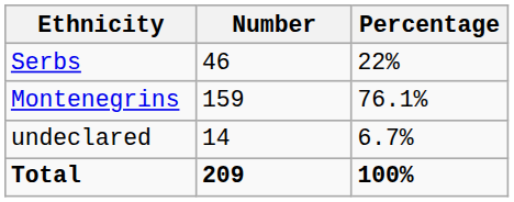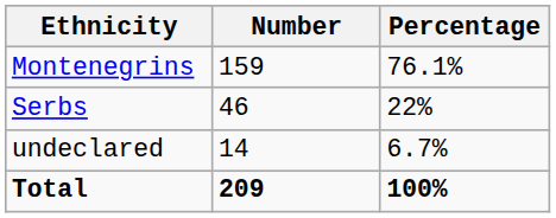 <table class="wikitable">
 <tr>
 <th width="100px">Ethnicity</th>
 <th width="80px">Number</th>
 <th width="80px">Percentage</th>
 </tr>
 <tr>
+<td><a href='#'>Montenegrins</a></td>
+<td>159</td>
+<td>76.1%</td>
+</tr>
+<tr>
 <td><a href='#'>Serbs</a></td>
 <td>46</td>
 <td>22%</td>
-</tr>
-<tr>
-<td><a href='#'>Montenegrins</a></td>
-<td>159</td>
-<td>76.1%</td>
 </tr>
 <tr>
 <td>undeclared</td>
 <td>14</td>
 <td>6.7%</td>
 </tr>
 <tr>
 <td><strong>Total</strong></td>
 <td><strong>209</strong></td>
 <td><strong>100%</strong></td>
 </tr>
 </table>
